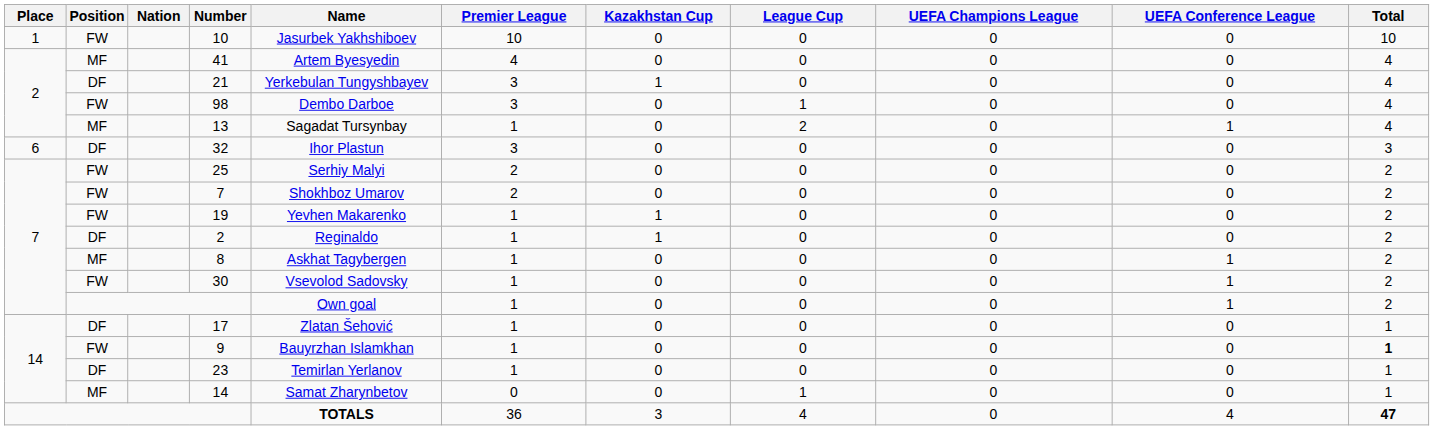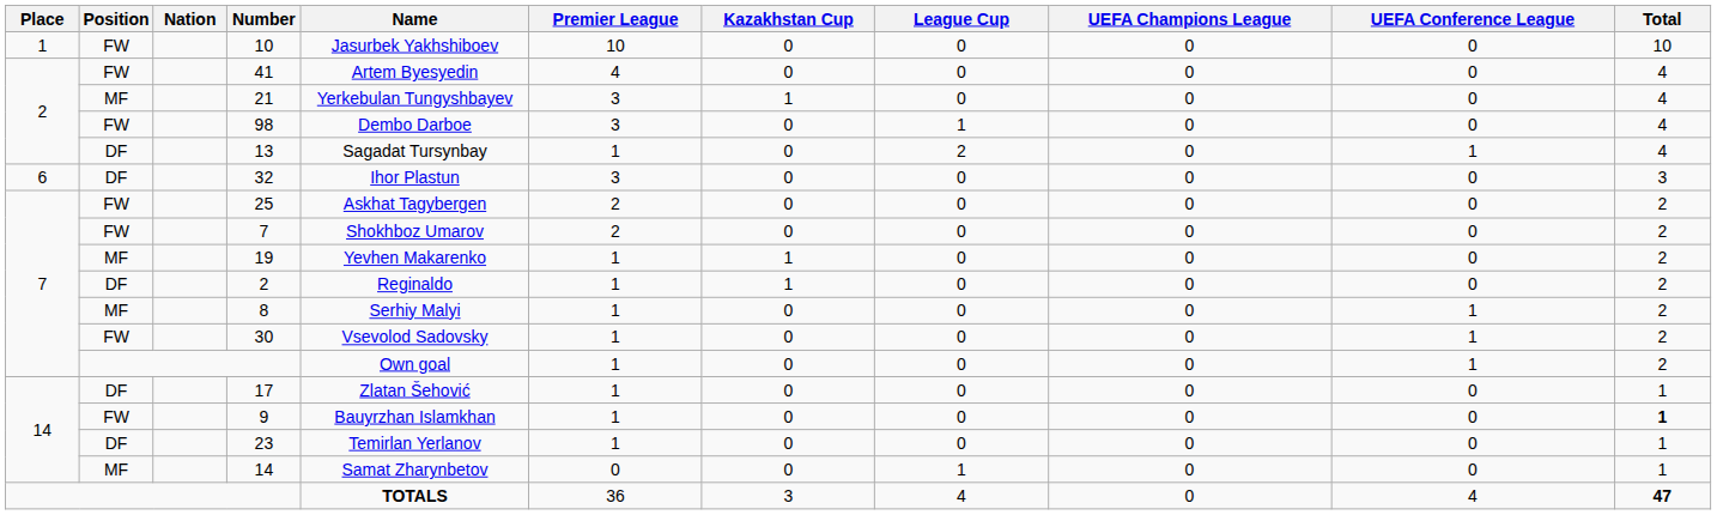 <table class="wikitable" style="font-size: 95%; text-align: center;">
 <tr>
 <th width=60>Place</th>
 <th width=60>Position</th>
 <th width=60>Nation</th>
 <th width=60>Number</th>
 <th width=200>Name</th>
 <th width=150><a href='#'>Premier League</a></th>
 <th width=150><a href='#'>Kazakhstan Cup</a></th>
 <th width=150><a href='#'>League Cup</a></th>
 <th width=250><a href='#'>UEFA Champions League</a></th>
 <th width=250><a href='#'>UEFA Conference League</a></th>
 <th width=80>Total</th>
 </tr>
 <tr>
 <td>1</td>
 <td>FW</td>
 <td></td>
 <td>10</td>
 <td><a href='#'>Jasurbek Yakhshiboev</a></td>
 <td>10</td>
 <td>0</td>
 <td>0</td>
 <td>0</td>
 <td>0</td>
 <td>10</td>
 </tr>
 <tr>
 <td rowspan="4">2</td>
-<td>MF</td>
+<td>FW</td>
 <td></td>
 <td>41</td>
 <td><a href='#'>Artem Byesyedin</a></td>
 <td>4</td>
 <td>0</td>
 <td>0</td>
 <td>0</td>
 <td>0</td>
 <td>4</td>
 </tr>
 <tr>
-<td>DF</td>
+<td>MF</td>
 <td></td>
 <td>21</td>
 <td><a href='#'>Yerkebulan Tungyshbayev</a></td>
 <td>3</td>
 <td>1</td>
 <td>0</td>
 <td>0</td>
 <td>0</td>
 <td>4</td>
 </tr>
 <tr>
 <td>FW</td>
 <td></td>
 <td>98</td>
 <td><a href='#'>Dembo Darboe</a></td>
 <td>3</td>
 <td>0</td>
 <td>1</td>
 <td>0</td>
 <td>0</td>
 <td>4</td>
 </tr>
 <tr>
-<td>MF</td>
+<td>DF</td>
 <td></td>
 <td>13</td>
 <td>Sagadat Tursynbay</td>
 <td>1</td>
 <td>0</td>
 <td>2</td>
 <td>0</td>
 <td>1</td>
 <td>4</td>
 </tr>
 <tr>
 <td>6</td>
 <td>DF</td>
 <td></td>
 <td>32</td>
 <td><a href='#'>Ihor Plastun</a></td>
 <td>3</td>
 <td>0</td>
 <td>0</td>
 <td>0</td>
 <td>0</td>
 <td>3</td>
 </tr>
 <tr>
 <td rowspan="7">7</td>
 <td>FW</td>
 <td></td>
 <td>25</td>
-<td><a href='#'>Serhiy Malyi</a></td>
+<td><a href='#'>Askhat Tagybergen</a></td>
 <td>2</td>
 <td>0</td>
 <td>0</td>
 <td>0</td>
 <td>0</td>
 <td>2</td>
 </tr>
 <tr>
 <td>FW</td>
 <td></td>
 <td>7</td>
 <td><a href='#'>Shokhboz Umarov</a></td>
 <td>2</td>
 <td>0</td>
 <td>0</td>
 <td>0</td>
 <td>0</td>
 <td>2</td>
 </tr>
 <tr>
-<td>FW</td>
+<td>MF</td>
 <td></td>
 <td>19</td>
 <td><a href='#'>Yevhen Makarenko</a></td>
 <td>1</td>
 <td>1</td>
 <td>0</td>
 <td>0</td>
 <td>0</td>
 <td>2</td>
 </tr>
 <tr>
 <td>DF</td>
 <td></td>
 <td>2</td>
 <td><a href='#'>Reginaldo</a></td>
 <td>1</td>
 <td>1</td>
 <td>0</td>
 <td>0</td>
 <td>0</td>
 <td>2</td>
 </tr>
 <tr>
 <td>MF</td>
 <td></td>
 <td>8</td>
-<td><a href='#'>Askhat Tagybergen</a></td>
+<td><a href='#'>Serhiy Malyi</a></td>
 <td>1</td>
 <td>0</td>
 <td>0</td>
 <td>0</td>
 <td>1</td>
 <td>2</td>
 </tr>
 <tr>
 <td>FW</td>
 <td></td>
 <td>30</td>
 <td><a href='#'>Vsevolod Sadovsky</a></td>
 <td>1</td>
 <td>0</td>
 <td>0</td>
 <td>0</td>
 <td>1</td>
 <td>2</td>
 </tr>
 <tr>
 <td colspan="3"></td>
 <td><a href='#'>Own goal</a></td>
 <td>1</td>
 <td>0</td>
 <td>0</td>
 <td>0</td>
 <td>1</td>
 <td>2</td>
 </tr>
 <tr>
 <td rowspan="4">14</td>
 <td>DF</td>
 <td></td>
 <td>17</td>
 <td><a href='#'>Zlatan Šehović</a></td>
 <td>1</td>
 <td>0</td>
 <td>0</td>
 <td>0</td>
 <td>0</td>
 <td>1</td>
 </tr>
 <tr>
 <td>FW</td>
 <td></td>
 <td>9</td>
 <td><a href='#'>Bauyrzhan Islamkhan</a></td>
 <td>1</td>
 <td>0</td>
 <td>0</td>
 <td>0</td>
 <td>0</td>
 <td><strong>1</strong></td>
 </tr>
 <tr>
 <td>DF</td>
 <td></td>
 <td>23</td>
 <td><a href='#'>Temirlan Yerlanov</a></td>
 <td>1</td>
 <td>0</td>
 <td>0</td>
 <td>0</td>
 <td>0</td>
 <td>1</td>
 </tr>
 <tr>
 <td>MF</td>
 <td></td>
 <td>14</td>
 <td><a href='#'>Samat Zharynbetov</a></td>
 <td>0</td>
 <td>0</td>
 <td>1</td>
 <td>0</td>
 <td>0</td>
 <td>1</td>
 </tr>
 <tr>
 <td colspan="4"></td>
 <td><strong>TOTALS</strong></td>
 <td>36</td>
 <td>3</td>
 <td>4</td>
 <td>0</td>
 <td>4</td>
 <td><strong>47</strong></td>
 </tr>
 </table>
